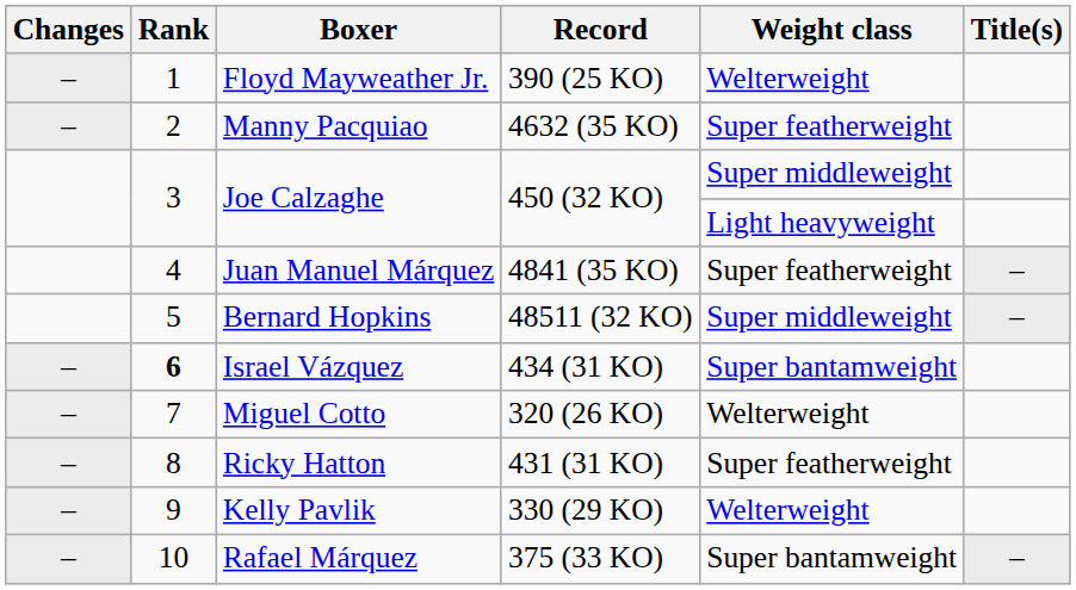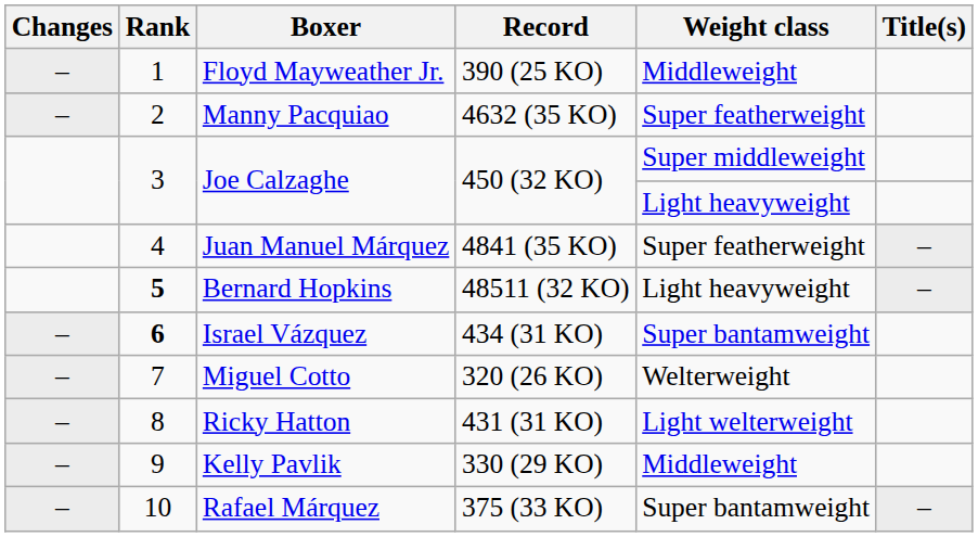 <table class="wikitable ">
 <tr>
 <th>Changes</th>
 <th>Rank</th>
 <th>Boxer</th>
 <th>Record</th>
 <th>Weight class</th>
 <th>Title(s)</th>
 </tr>
 <tr>
 <td align=center bgcolor=#ECECEC>–</td>
 <td align=center>1</td>
 <td><a href='#'>Floyd Mayweather Jr.</a></td>
 <td>390 (25 KO)</td>
-<td><a href='#'>Welterweight</a></td>
+<td><a href='#'>Middleweight</a></td>
 <td></td>
 </tr>
 <tr>
 <td align=center bgcolor=#ECECEC>–</td>
 <td align=center>2</td>
 <td><a href='#'>Manny Pacquiao</a></td>
 <td>4632 (35 KO)</td>
 <td><a href='#'>Super featherweight</a></td>
 <td></td>
 </tr>
 <tr>
 <td rowspan=2 align=center></td>
 <td rowspan=2 align=center>3</td>
 <td rowspan=2><a href='#'>Joe Calzaghe</a></td>
 <td rowspan=2>450 (32 KO)</td>
 <td><a href='#'>Super middleweight</a></td>
 <td></td>
 </tr>
 <tr>
 <td><a href='#'>Light heavyweight</a></td>
 <td></td>
 </tr>
 <tr>
 <td align=center></td>
 <td align=center>4</td>
 <td><a href='#'>Juan Manuel Márquez</a></td>
 <td>4841 (35 KO)</td>
 <td>Super featherweight</td>
 <td align=center bgcolor=#ECECEC data-sort-value="Z">–</td>
 </tr>
 <tr>
 <td align=center></td>
-<td align=center>5</td>
+<td align=center><strong>5</strong></td>
 <td><a href='#'>Bernard Hopkins</a></td>
 <td>48511 (32 KO)</td>
-<td><a href='#'>Super middleweight</a></td>
+<td>Light heavyweight</td>
 <td align=center bgcolor=#ECECEC data-sort-value="Z">–</td>
 </tr>
 <tr>
 <td align=center bgcolor=#ECECEC>–</td>
 <td align=center><strong>6</strong></td>
 <td><a href='#'>Israel Vázquez</a></td>
 <td>434 (31 KO)</td>
 <td><a href='#'>Super bantamweight</a></td>
 <td></td>
 </tr>
 <tr>
 <td align=center bgcolor=#ECECEC>–</td>
 <td align=center>7</td>
 <td><a href='#'>Miguel Cotto</a></td>
 <td>320 (26 KO)</td>
 <td>Welterweight</td>
 <td></td>
 </tr>
 <tr>
 <td align=center bgcolor=#ECECEC>–</td>
 <td align=center>8</td>
 <td><a href='#'>Ricky Hatton</a></td>
 <td>431 (31 KO)</td>
-<td>Super featherweight</td>
+<td><a href='#'>Light welterweight</a></td>
 <td></td>
 </tr>
 <tr>
 <td align=center bgcolor=#ECECEC>–</td>
 <td align=center>9</td>
 <td><a href='#'>Kelly Pavlik</a></td>
 <td>330 (29 KO)</td>
-<td><a href='#'>Welterweight</a></td>
+<td><a href='#'>Middleweight</a></td>
 <td></td>
 </tr>
 <tr>
 <td align=center bgcolor=#ECECEC>–</td>
 <td align=center>10</td>
 <td><a href='#'>Rafael Márquez</a></td>
 <td>375 (33 KO)</td>
 <td>Super bantamweight</td>
 <td align=center bgcolor=#ECECEC data-sort-value="Z">–</td>
 </tr>
 </table>
